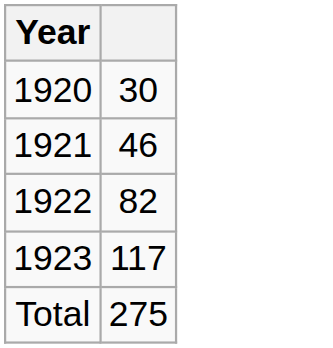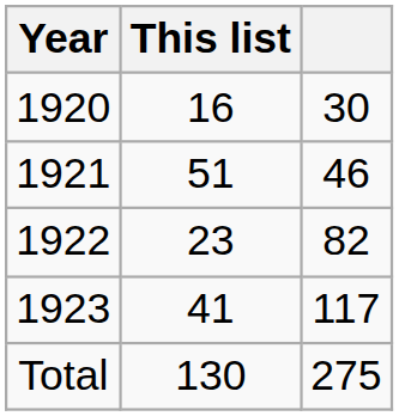 <table class="wikitable" style="text-align: center">
 <tr>
 <th>Year</th>
+<th>This list</th>
 <th></th>
 </tr>
 <tr>
 <td>1920</td>
+<td>16</td>
 <td>30</td>
 </tr>
 <tr>
 <td>1921</td>
+<td>51</td>
 <td>46</td>
 </tr>
 <tr>
 <td>1922</td>
+<td>23</td>
 <td>82</td>
 </tr>
 <tr>
 <td>1923</td>
+<td>41</td>
 <td>117</td>
 </tr>
 <tr>
 <td>Total</td>
+<td>130</td>
 <td>275</td>
 </tr>
 </table>
